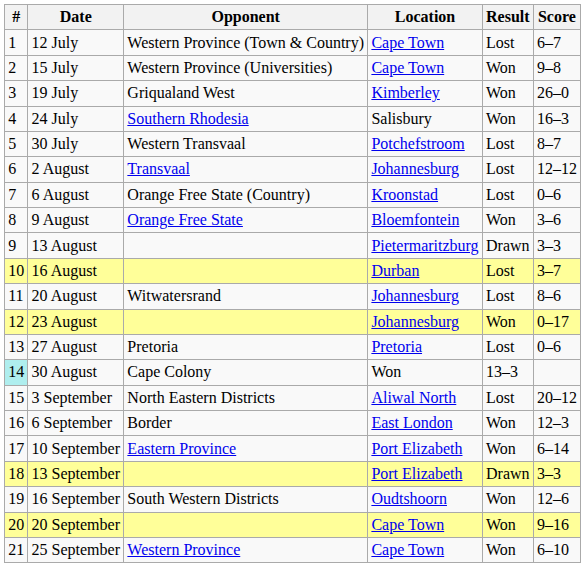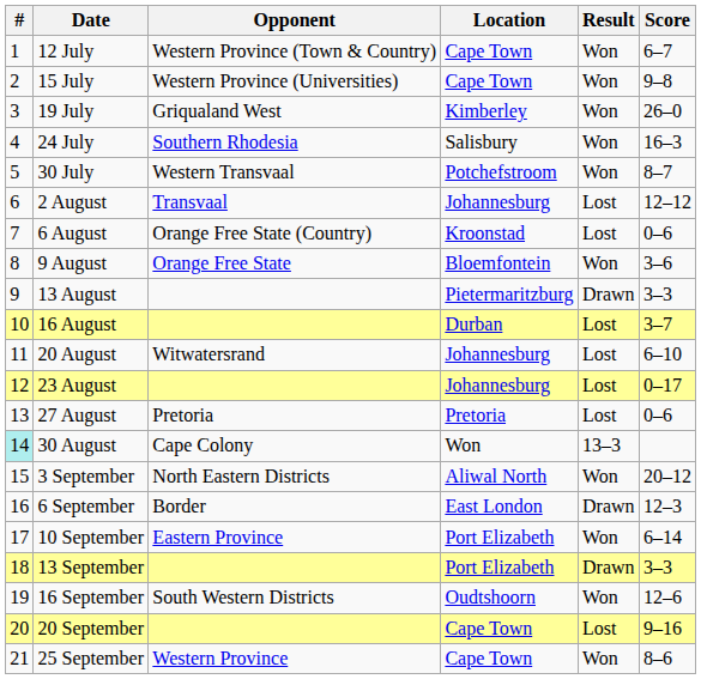 <table class="wikitable sortable">
 <tr>
 <th>#</th>
 <th>Date</th>
 <th>Opponent</th>
 <th>Location</th>
 <th>Result</th>
 <th>Score</th>
 </tr>
 <tr>
 <td>1</td>
 <td>12 July</td>
 <td>Western Province (Town & Country)</td>
 <td><a href='#'>Cape Town</a></td>
-<td>Lost</td>
+<td>Won</td>
 <td>6–7</td>
 </tr>
 <tr>
 <td>2</td>
 <td>15 July</td>
 <td>Western Province (Universities)</td>
 <td><a href='#'>Cape Town</a></td>
 <td>Won</td>
 <td>9–8</td>
 </tr>
 <tr>
 <td>3</td>
 <td>19 July</td>
 <td>Griqualand West</td>
 <td><a href='#'>Kimberley</a></td>
 <td>Won</td>
 <td>26–0</td>
 </tr>
 <tr>
 <td>4</td>
 <td>24 July</td>
 <td><a href='#'>Southern Rhodesia</a></td>
 <td>Salisbury</td>
 <td>Won</td>
 <td>16–3</td>
 </tr>
 <tr>
 <td>5</td>
 <td>30 July</td>
 <td>Western Transvaal</td>
 <td><a href='#'>Potchefstroom</a></td>
-<td>Lost</td>
+<td>Won</td>
 <td>8–7</td>
 </tr>
 <tr>
 <td>6</td>
 <td>2 August</td>
 <td><a href='#'>Transvaal</a></td>
 <td><a href='#'>Johannesburg</a></td>
 <td>Lost</td>
 <td>12–12</td>
 </tr>
 <tr>
 <td>7</td>
 <td>6 August</td>
 <td>Orange Free State (Country)</td>
 <td><a href='#'>Kroonstad</a></td>
 <td>Lost</td>
 <td>0–6</td>
 </tr>
 <tr>
 <td>8</td>
 <td>9 August</td>
 <td><a href='#'>Orange Free State</a></td>
 <td><a href='#'>Bloemfontein</a></td>
 <td>Won</td>
 <td>3–6</td>
 </tr>
 <tr>
 <td>9</td>
 <td>13 August</td>
 <td></td>
 <td><a href='#'>Pietermaritzburg</a></td>
 <td>Drawn</td>
 <td>3–3</td>
 </tr>
 <tr bgcolor=#ffff99>
 <td>10</td>
 <td>16 August</td>
 <td></td>
 <td><a href='#'>Durban</a></td>
 <td>Lost</td>
 <td>3–7</td>
 </tr>
 <tr>
 <td>11</td>
 <td>20 August</td>
 <td>Witwatersrand</td>
 <td><a href='#'>Johannesburg</a></td>
 <td>Lost</td>
-<td>8–6</td>
+<td>6–10</td>
 </tr>
 <tr bgcolor=#ffff99>
 <td>12</td>
 <td>23 August</td>
 <td></td>
 <td><a href='#'>Johannesburg</a></td>
-<td>Won</td>
+<td>Lost</td>
 <td>0–17</td>
 </tr>
 <tr>
 <td>13</td>
 <td>27 August</td>
 <td>Pretoria</td>
 <td><a href='#'>Pretoria</a></td>
 <td>Lost</td>
 <td>0–6</td>
 </tr>
 <tr>
 <td style="background: paleturquoise;">14</td>
 <td>30 August</td>
 <td>Cape Colony</td>
 <td>Won</td>
 <td>13–3</td>
 </tr>
 <tr>
 <td>15</td>
 <td>3 September</td>
 <td>North Eastern Districts</td>
 <td><a href='#'>Aliwal North</a></td>
-<td>Lost</td>
+<td>Won</td>
 <td>20–12</td>
 </tr>
 <tr>
 <td>16</td>
 <td>6 September</td>
 <td>Border</td>
 <td><a href='#'>East London</a></td>
-<td>Won</td>
+<td>Drawn</td>
 <td>12–3</td>
 </tr>
 <tr>
 <td>17</td>
 <td>10 September</td>
 <td><a href='#'>Eastern Province</a></td>
 <td><a href='#'>Port Elizabeth</a></td>
 <td>Won</td>
 <td>6–14</td>
 </tr>
 <tr bgcolor=#ffff99>
 <td>18</td>
 <td>13 September</td>
 <td></td>
 <td><a href='#'>Port Elizabeth</a></td>
 <td>Drawn</td>
 <td>3–3</td>
 </tr>
 <tr>
 <td>19</td>
 <td>16 September</td>
 <td>South Western Districts</td>
 <td><a href='#'>Oudtshoorn</a></td>
 <td>Won</td>
 <td>12–6</td>
 </tr>
 <tr bgcolor=#ffff99>
 <td>20</td>
 <td>20 September</td>
 <td></td>
 <td><a href='#'>Cape Town</a></td>
-<td>Won</td>
+<td>Lost</td>
 <td>9–16</td>
 </tr>
 <tr>
 <td>21</td>
 <td>25 September</td>
 <td><a href='#'>Western Province</a></td>
 <td><a href='#'>Cape Town</a></td>
 <td>Won</td>
-<td>6–10</td>
+<td>8–6</td>
 </tr>
 </table>
